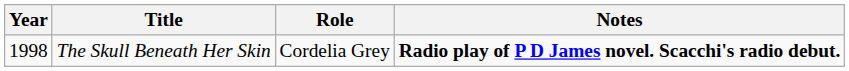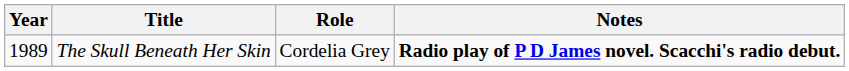 <table class="wikitable sortable">
 <tr>
 <th>Year</th>
 <th>Title</th>
 <th>Role</th>
 <th>Notes</th>
 </tr>
 <tr>
-<td>1998</td>
+<td>1989</td>
 <td><em>The Skull Beneath Her Skin</em></td>
 <td>Cordelia Grey</td>
 <td><strong>Radio play of <a href='#'>P D James</a> novel. Scacchi's radio debut.</strong></td>
 </tr>
 </table>
